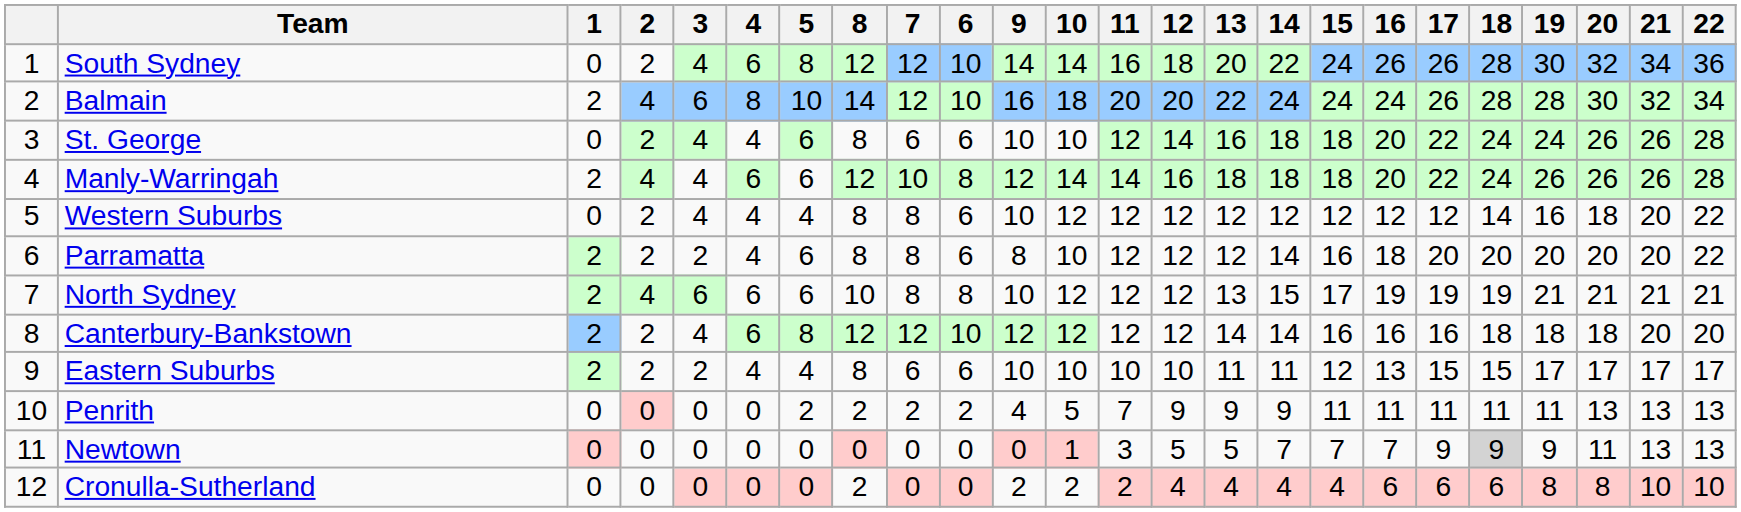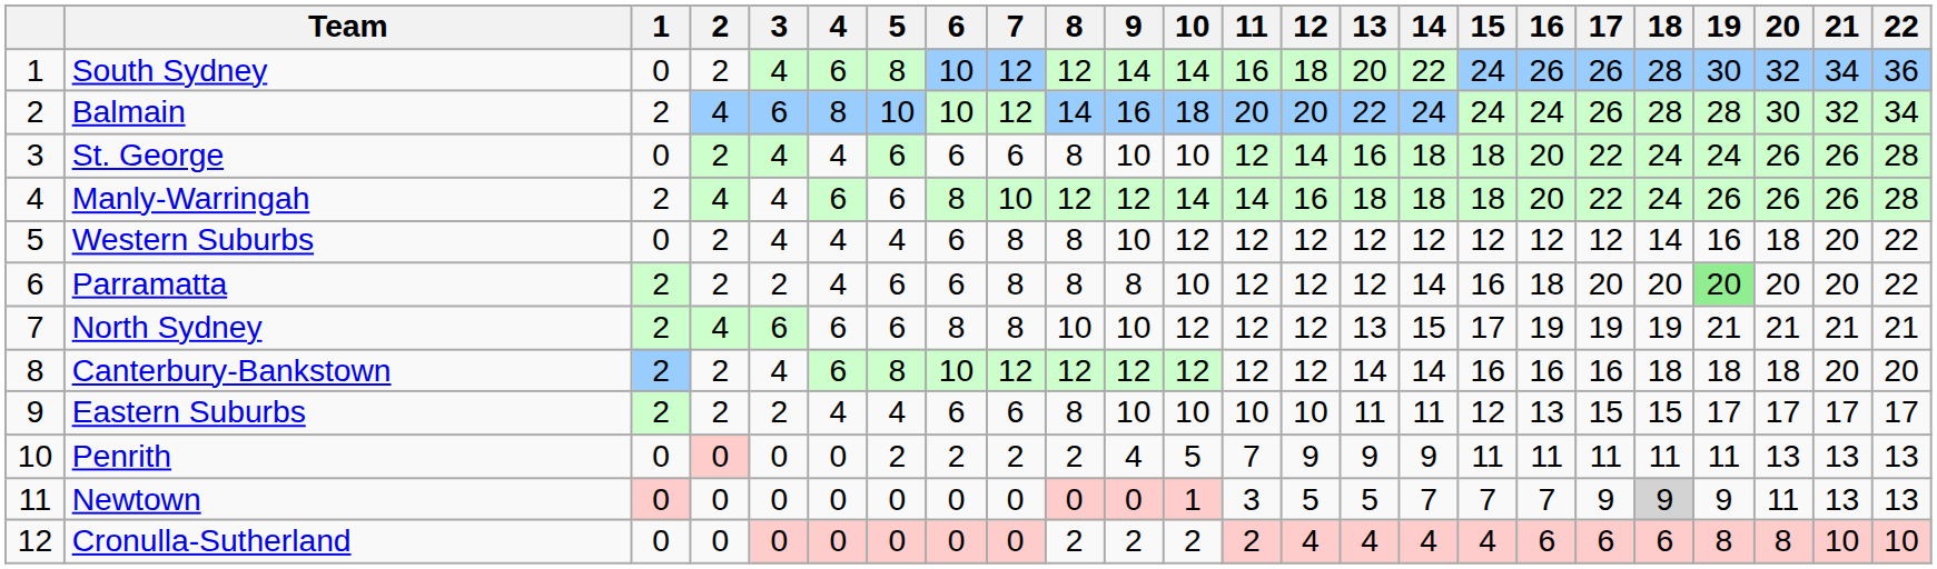 <table class="wikitable" style="text-align:center; line-height: 90%; font-size:90%;" width=100%>
 <tr>
 <th width=20 abbr="Position"></th>
 <th width=250>Team</th>
 <th width=20 abbr="Round 1">1</th>
 <th width=20 abbr="Round 2">2</th>
 <th width=20 abbr="Round 3">3</th>
 <th width=20 abbr="Round 4">4</th>
 <th width=20 abbr="Round 5">5</th>
+<th width=20 abbr="Round 6">6</th>
+<th width=20 abbr="Round 7">7</th>
 <th width=20 abbr="Round 8">8</th>
-<th width=20 abbr="Round 7">7</th>
-<th width=20 abbr="Round 6">6</th>
 <th width=20 abbr="Round 9">9</th>
 <th width=20 abbr="Round 10">10</th>
 <th width=20 abbr="Round 11">11</th>
 <th width=20 abbr="Round 12">12</th>
 <th width=20 abbr="Round 13">13</th>
 <th width=20 abbr="Round 14">14</th>
 <th width=20 abbr="Round 15">15</th>
 <th width=20 abbr="Round 16">16</th>
 <th width=20 abbr="Round 17">17</th>
 <th width=20 abbr="Round 18">18</th>
 <th width=20 abbr="Round 19">19</th>
 <th width=20 abbr="Round 20">20</th>
 <th width=20 abbr="Round 21">21</th>
 <th width=20 abbr="Round 22">22</th>
 </tr>
 <tr>
 <td>1</td>
 <td style="text-align:left;"> <a href='#'>South Sydney</a></td>
 <td>0</td>
 <td>2</td>
 <td style="background: #ccffcc;">4</td>
 <td style="background: #ccffcc;">6</td>
 <td style="background: #ccffcc;">8</td>
+<td style="background: #99ccff;">10</td>
+<td style="background: #99ccff;">12</td>
 <td style="background: #ccffcc;">12</td>
-<td style="background: #99ccff;">12</td>
-<td style="background: #99ccff;">10</td>
 <td style="background: #ccffcc;">14</td>
 <td style="background: #ccffcc;">14</td>
 <td style="background: #ccffcc;">16</td>
 <td style="background: #ccffcc;">18</td>
 <td style="background: #ccffcc;">20</td>
 <td style="background: #ccffcc;">22</td>
 <td style="background: #99ccff;">24</td>
 <td style="background: #99ccff;">26</td>
 <td style="background: #99ccff;">26</td>
 <td style="background: #99ccff;">28</td>
 <td style="background: #99ccff;">30</td>
 <td style="background: #99ccff;">32</td>
 <td style="background: #99ccff;">34</td>
 <td style="background: #99ccff;">36</td>
 </tr>
 <tr>
 <td>2</td>
 <td style="text-align:left;"> <a href='#'>Balmain</a></td>
 <td>2</td>
 <td style="background: #99ccff;">4</td>
 <td style="background: #99ccff;">6</td>
 <td style="background: #99ccff;">8</td>
 <td style="background: #99ccff;">10</td>
+<td style="background: #ccffcc;">10</td>
+<td style="background: #ccffcc;">12</td>
 <td style="background: #99ccff;">14</td>
-<td style="background: #ccffcc;">12</td>
-<td style="background: #ccffcc;">10</td>
 <td style="background: #99ccff;">16</td>
 <td style="background: #99ccff;">18</td>
 <td style="background: #99ccff;">20</td>
 <td style="background: #99ccff;">20</td>
 <td style="background: #99ccff;">22</td>
 <td style="background: #99ccff;">24</td>
 <td style="background: #ccffcc;">24</td>
 <td style="background: #ccffcc;">24</td>
 <td style="background: #ccffcc;">26</td>
 <td style="background: #ccffcc;">28</td>
 <td style="background: #ccffcc;">28</td>
 <td style="background: #ccffcc;">30</td>
 <td style="background: #ccffcc;">32</td>
 <td style="background: #ccffcc;">34</td>
 </tr>
 <tr>
 <td>3</td>
 <td style="text-align:left;"> <a href='#'>St. George</a></td>
 <td>0</td>
 <td style="background: #ccffcc;">2</td>
 <td style="background: #ccffcc;">4</td>
 <td>4</td>
 <td style="background: #ccffcc;">6</td>
-<td>8</td>
 <td>6</td>
 <td>6</td>
+<td>8</td>
 <td>10</td>
 <td>10</td>
 <td style="background: #ccffcc;">12</td>
 <td style="background: #ccffcc;">14</td>
 <td style="background: #ccffcc;">16</td>
 <td style="background: #ccffcc;">18</td>
 <td style="background: #ccffcc;">18</td>
 <td style="background: #ccffcc;">20</td>
 <td style="background: #ccffcc;">22</td>
 <td style="background: #ccffcc;">24</td>
 <td style="background: #ccffcc;">24</td>
 <td style="background: #ccffcc;">26</td>
 <td style="background: #ccffcc;">26</td>
 <td style="background: #ccffcc;">28</td>
 </tr>
 <tr>
 <td>4</td>
 <td style="text-align:left;"> <a href='#'>Manly-Warringah</a></td>
 <td>2</td>
 <td style="background: #ccffcc;">4</td>
 <td>4</td>
 <td style="background: #ccffcc;">6</td>
 <td>6</td>
+<td style="background: #ccffcc;">8</td>
+<td style="background: #ccffcc;">10</td>
 <td style="background: #ccffcc;">12</td>
-<td style="background: #ccffcc;">10</td>
-<td style="background: #ccffcc;">8</td>
 <td style="background: #ccffcc;">12</td>
 <td style="background: #ccffcc;">14</td>
 <td style="background: #ccffcc;">14</td>
 <td style="background: #ccffcc;">16</td>
 <td style="background: #ccffcc;">18</td>
 <td style="background: #ccffcc;">18</td>
 <td style="background: #ccffcc;">18</td>
 <td style="background: #ccffcc;">20</td>
 <td style="background: #ccffcc;">22</td>
 <td style="background: #ccffcc;">24</td>
 <td style="background: #ccffcc;">26</td>
 <td style="background: #ccffcc;">26</td>
 <td style="background: #ccffcc;">26</td>
 <td style="background: #ccffcc;">28</td>
 </tr>
 <tr>
 <td>5</td>
 <td style="text-align:left;"> <a href='#'>Western Suburbs</a></td>
 <td>0</td>
 <td>2</td>
 <td>4</td>
 <td>4</td>
 <td>4</td>
+<td>6</td>
 <td>8</td>
 <td>8</td>
-<td>6</td>
 <td>10</td>
 <td>12</td>
 <td>12</td>
 <td>12</td>
 <td>12</td>
 <td>12</td>
 <td>12</td>
 <td>12</td>
 <td>12</td>
 <td>14</td>
 <td>16</td>
 <td>18</td>
 <td>20</td>
 <td>22</td>
 </tr>
 <tr>
 <td>6</td>
 <td style="text-align:left;"> <a href='#'>Parramatta</a></td>
 <td style="background: #ccffcc;">2</td>
 <td>2</td>
 <td>2</td>
 <td>4</td>
 <td>6</td>
+<td>6</td>
 <td>8</td>
 <td>8</td>
-<td>6</td>
 <td>8</td>
 <td>10</td>
 <td>12</td>
 <td>12</td>
 <td>12</td>
 <td>14</td>
 <td>16</td>
 <td>18</td>
 <td>20</td>
 <td>20</td>
-<td>20</td>
+<td style="background: lightgreen;">20</td>
 <td>20</td>
 <td>20</td>
 <td>22</td>
 </tr>
 <tr>
 <td>7</td>
 <td style="text-align:left;"> <a href='#'>North Sydney</a></td>
 <td style="background: #ccffcc;">2</td>
 <td style="background: #ccffcc;">4</td>
 <td style="background: #ccffcc;">6</td>
 <td>6</td>
 <td>6</td>
-<td>10</td>
 <td>8</td>
 <td>8</td>
+<td>10</td>
 <td>10</td>
 <td>12</td>
 <td>12</td>
 <td>12</td>
 <td>13</td>
 <td>15</td>
 <td>17</td>
 <td>19</td>
 <td>19</td>
 <td>19</td>
 <td>21</td>
 <td>21</td>
 <td>21</td>
 <td>21</td>
 </tr>
 <tr>
 <td>8</td>
 <td style="text-align:left;"> <a href='#'>Canterbury-Bankstown</a></td>
 <td style="background: #99ccff;">2</td>
 <td>2</td>
 <td>4</td>
 <td style="background: #ccffcc;">6</td>
 <td style="background: #ccffcc;">8</td>
+<td style="background: #ccffcc;">10</td>
 <td style="background: #ccffcc;">12</td>
 <td style="background: #ccffcc;">12</td>
-<td style="background: #ccffcc;">10</td>
 <td style="background: #ccffcc;">12</td>
 <td style="background: #ccffcc;">12</td>
 <td>12</td>
 <td>12</td>
 <td>14</td>
 <td>14</td>
 <td>16</td>
 <td>16</td>
 <td>16</td>
 <td>18</td>
 <td>18</td>
 <td>18</td>
 <td>20</td>
 <td>20</td>
 </tr>
 <tr>
 <td>9</td>
 <td style="text-align:left;"> <a href='#'>Eastern Suburbs</a></td>
 <td style="background: #ccffcc;">2</td>
 <td>2</td>
 <td>2</td>
 <td>4</td>
 <td>4</td>
-<td>8</td>
 <td>6</td>
 <td>6</td>
+<td>8</td>
 <td>10</td>
 <td>10</td>
 <td>10</td>
 <td>10</td>
 <td>11</td>
 <td>11</td>
 <td>12</td>
 <td>13</td>
 <td>15</td>
 <td>15</td>
 <td>17</td>
 <td>17</td>
 <td>17</td>
 <td>17</td>
 </tr>
 <tr>
 <td>10</td>
 <td style="text-align:left;"> <a href='#'>Penrith</a></td>
 <td>0</td>
 <td style="background: #ffcccc;">0</td>
 <td>0</td>
 <td>0</td>
 <td>2</td>
 <td>2</td>
 <td>2</td>
 <td>2</td>
 <td>4</td>
 <td>5</td>
 <td>7</td>
 <td>9</td>
 <td>9</td>
 <td>9</td>
 <td>11</td>
 <td>11</td>
 <td>11</td>
 <td>11</td>
 <td>11</td>
 <td>13</td>
 <td>13</td>
 <td>13</td>
 </tr>
 <tr>
 <td>11</td>
 <td style="text-align:left;"> <a href='#'>Newtown</a></td>
 <td style="background: #ffcccc;">0</td>
 <td>0</td>
 <td>0</td>
 <td>0</td>
 <td>0</td>
-<td style="background: #ffcccc;">0</td>
 <td>0</td>
 <td>0</td>
+<td style="background: #ffcccc;">0</td>
 <td style="background: #ffcccc;">0</td>
 <td style="background: #ffcccc;">1</td>
 <td>3</td>
 <td>5</td>
 <td>5</td>
 <td>7</td>
 <td>7</td>
 <td>7</td>
 <td>9</td>
 <td style="background: lightgrey;">9</td>
 <td>9</td>
 <td>11</td>
 <td>13</td>
 <td>13</td>
 </tr>
 <tr>
 <td>12</td>
 <td style="text-align:left;"> <a href='#'>Cronulla-Sutherland</a></td>
 <td>0</td>
 <td>0</td>
 <td style="background: #ffcccc;">0</td>
 <td style="background: #ffcccc;">0</td>
 <td style="background: #ffcccc;">0</td>
-<td>2</td>
 <td style="background: #ffcccc;">0</td>
 <td style="background: #ffcccc;">0</td>
+<td>2</td>
 <td>2</td>
 <td>2</td>
 <td style="background: #ffcccc;">2</td>
 <td style="background: #ffcccc;">4</td>
 <td style="background: #ffcccc;">4</td>
 <td style="background: #ffcccc;">4</td>
 <td style="background: #ffcccc;">4</td>
 <td style="background: #ffcccc;">6</td>
 <td style="background: #ffcccc;">6</td>
 <td style="background: #ffcccc;">6</td>
 <td style="background: #ffcccc;">8</td>
 <td style="background: #ffcccc;">8</td>
 <td style="background: #ffcccc;">10</td>
 <td style="background: #ffcccc;">10</td>
 </tr>
 </table>
